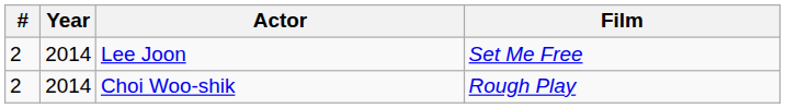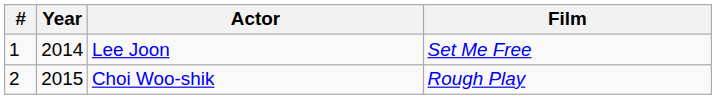 <table class="wikitable" style="width:600px">
 <tr>
 <th width=20>#</th>
 <th width=30>Year</th>
 <th>Actor</th>
 <th>Film</th>
 </tr>
 <tr>
-<td>2</td>
+<td>1</td>
 <td>2014</td>
 <td><a href='#'>Lee Joon</a></td>
 <td><em><a href='#'>Set Me Free</a></em></td>
 </tr>
 <tr>
 <td>2</td>
-<td>2014</td>
+<td>2015</td>
 <td><a href='#'>Choi Woo-shik</a></td>
 <td><em><a href='#'>Rough Play</a></em></td>
 </tr>
 </table>
